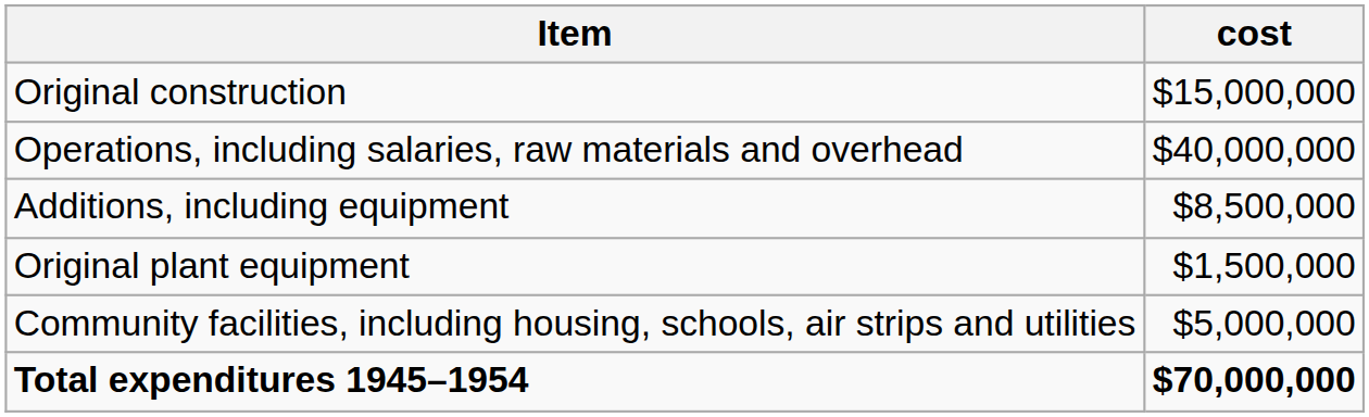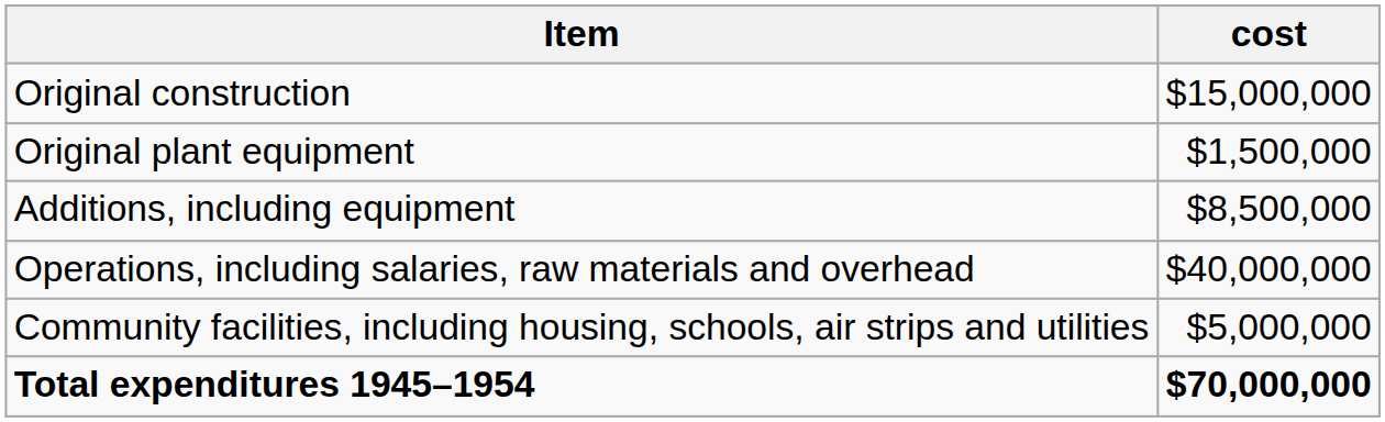 <table class="wikitable" style="margin-left: auto; margin-right: auto; border: none;">
 <tr>
 <th>Item</th>
 <th>cost</th>
 </tr>
 <tr>
 <td>Original construction</td>
 <td align=right>$15,000,000</td>
 </tr>
 <tr>
-<td>Operations, including salaries, raw materials and overhead</td>
-<td align=right>$40,000,000</td>
+<td>Original plant equipment</td>
+<td align=right>$1,500,000</td>
 </tr>
 <tr>
 <td>Additions, including equipment</td>
 <td align=right>$8,500,000</td>
 </tr>
 <tr>
-<td>Original plant equipment</td>
-<td align=right>$1,500,000</td>
+<td>Operations, including salaries, raw materials and overhead</td>
+<td align=right>$40,000,000</td>
 </tr>
 <tr>
 <td>Community facilities, including housing, schools, air strips and utilities</td>
 <td align=right>$5,000,000</td>
 </tr>
 <tr>
 <td><strong>Total expenditures 1945–1954</strong></td>
 <td align=right><strong>$70,000,000</strong></td>
 </tr>
 </table>
